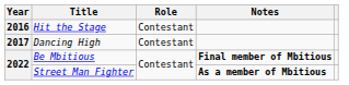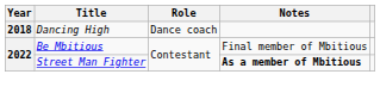 <table class="wikitable plainrowheaders sortable">
 <tr>
 <th scope="col">Year</th>
 <th scope="col">Title</th>
 <th scope="col">Role</th>
 <th scope="col">Notes</th>
 <th scope="col" class="unsortable"></th>
 </tr>
 <tr>
-<th scope="row">2016</th>
-<td><em><a href='#'>Hit the Stage</a></em></td>
-<td>Contestant</td>
-<td></td>
-<td style="text-align:center"></td>
-</tr>
-<tr>
-<th scope="row">2017</th>
+<th scope="row">2018</th>
 <td><em>Dancing High</em></td>
-<td>Contestant</td>
+<td>Dance coach</td>
 <td></td>
 <td style="text-align:center"></td>
 </tr>
 <tr>
 <th scope="row" rowspan="2">2022</th>
 <td><em><a href='#'>Be Mbitious</a></em></td>
 <td rowspan="2">Contestant</td>
-<td><strong>Final member of Mbitious</strong></td>
+<td>Final member of Mbitious</td>
 <td style="text-align:center"></td>
 </tr>
 <tr>
 <td><em><a href='#'>Street Man Fighter</a></em></td>
 <td><strong>As a member of Mbitious</strong></td>
 <td style="text-align:center"></td>
 </tr>
 </table>
